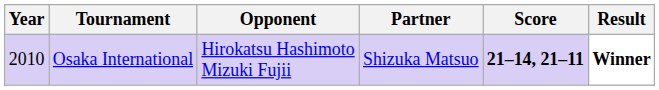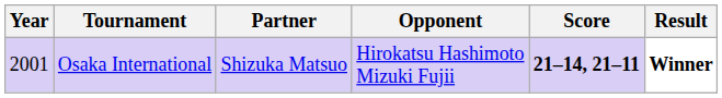 <table class="sortable wikitable" style="font-size: 90%;">
 <tr>
 <th>Year</th>
 <th>Tournament</th>
+<th>Partner</th>
 <th>Opponent</th>
-<th>Partner</th>
 <th>Score</th>
 <th>Result</th>
 </tr>
 <tr style="background:#D8CEF6">
-<td align="center">2010</td>
+<td align="center">2001</td>
 <td align="left"><a href='#'>Osaka International</a></td>
+<td align="left"> <a href='#'>Shizuka Matsuo</a></td>
 <td align="left"> <a href='#'>Hirokatsu Hashimoto</a> <br>  <a href='#'>Mizuki Fujii</a></td>
-<td align="left"> <a href='#'>Shizuka Matsuo</a></td>
 <td align="left"><strong>21–14, 21–11</strong></td>
 <td style="text-align:left; background:white"> <strong>Winner</strong></td>
 </tr>
 </table>
